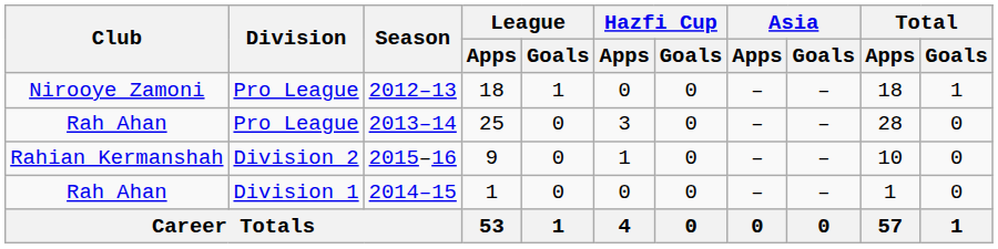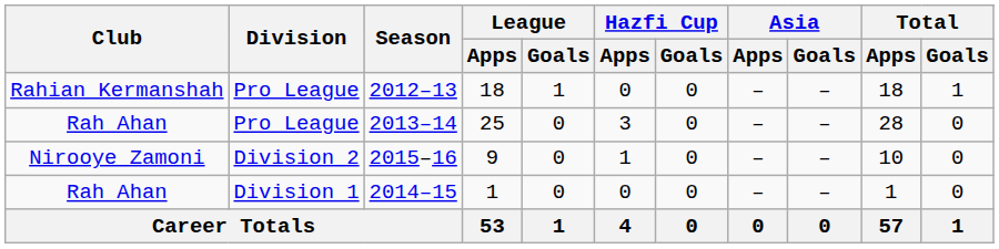 <table class="wikitable" style="text-align: center;">
 <tr>
 <th rowspan="2">Club</th>
 <th rowspan="2">Division</th>
 <th rowspan="2">Season</th>
 <th colspan="2">League</th>
 <th colspan="2"><a href='#'>Hazfi Cup</a></th>
 <th colspan="2"><a href='#'>Asia</a></th>
 <th colspan="2">Total</th>
 </tr>
 <tr>
 <th>Apps</th>
 <th>Goals</th>
 <th>Apps</th>
 <th>Goals</th>
 <th>Apps</th>
 <th>Goals</th>
 <th>Apps</th>
 <th>Goals</th>
 </tr>
 <tr>
-<td><a href='#'>Nirooye Zamoni</a></td>
+<td><a href='#'>Rahian Kermanshah</a></td>
 <td><a href='#'>Pro League</a></td>
 <td><a href='#'>2012–13</a></td>
 <td>18</td>
 <td>1</td>
 <td>0</td>
 <td>0</td>
 <td>–</td>
 <td>–</td>
 <td>18</td>
 <td>1</td>
 </tr>
 <tr>
 <td><a href='#'>Rah Ahan</a></td>
 <td><a href='#'>Pro League</a></td>
 <td><a href='#'>2013–14</a></td>
 <td>25</td>
 <td>0</td>
 <td>3</td>
 <td>0</td>
 <td>–</td>
 <td>–</td>
 <td>28</td>
 <td>0</td>
 </tr>
 <tr>
-<td><a href='#'>Rahian Kermanshah</a></td>
+<td><a href='#'>Nirooye Zamoni</a></td>
 <td><a href='#'>Division 2</a></td>
 <td rowsapan="2"><a href='#'>2015</a>–<a href='#'>16</a></td>
 <td>9</td>
 <td>0</td>
 <td>1</td>
 <td>0</td>
 <td>–</td>
 <td>–</td>
 <td>10</td>
 <td>0</td>
 </tr>
 <tr>
 <td><a href='#'>Rah Ahan</a></td>
 <td><a href='#'>Division 1</a></td>
 <td><a href='#'>2014–15</a></td>
 <td>1</td>
 <td>0</td>
 <td>0</td>
 <td>0</td>
 <td>–</td>
 <td>–</td>
 <td>1</td>
 <td>0</td>
 </tr>
 <tr>
 <th colspan=3>Career Totals</th>
 <th>53</th>
 <th>1</th>
 <th>4</th>
 <th>0</th>
 <th>0</th>
 <th>0</th>
 <th>57</th>
 <th>1</th>
 </tr>
 </table>
